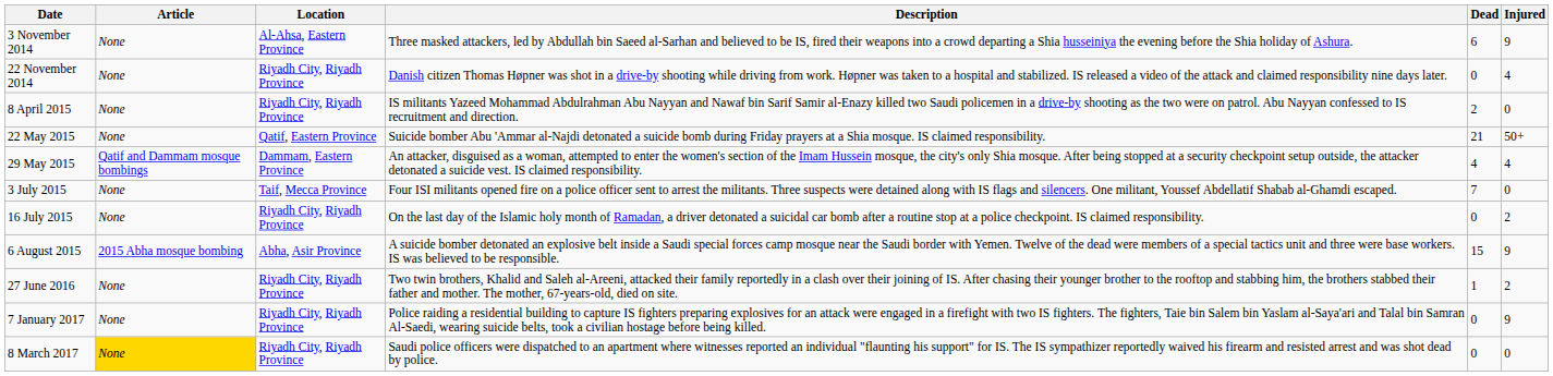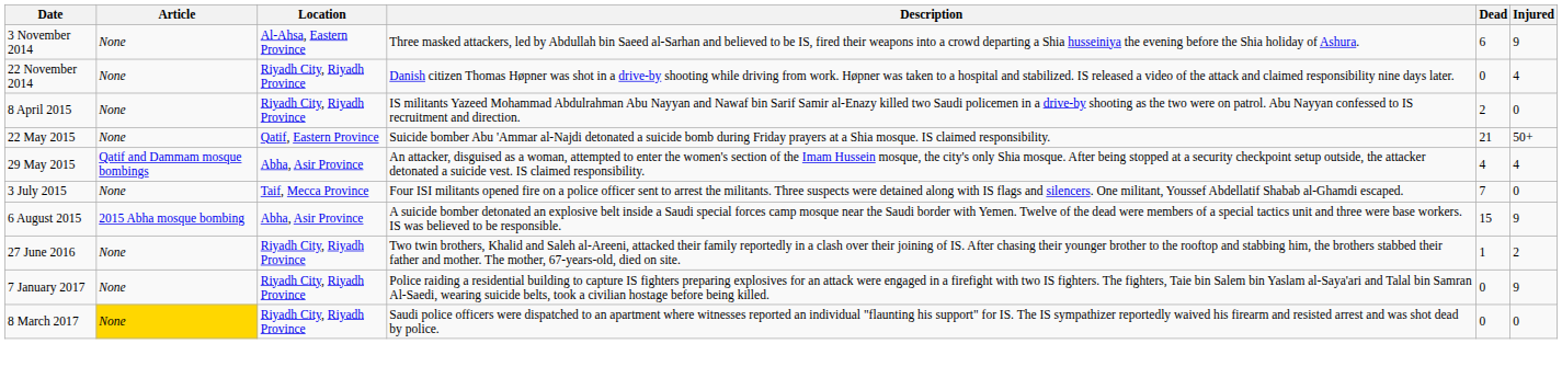 <table class="wikitable">
 <tr>
 <th>Date</th>
 <th>Article</th>
 <th>Location</th>
 <th>Description</th>
 <th>Dead</th>
 <th>Injured</th>
 </tr>
 <tr>
 <td>3 November 2014</td>
 <td><em>None</em></td>
 <td><a href='#'>Al-Ahsa</a>, <a href='#'>Eastern Province</a></td>
 <td>Three masked attackers, led by Abdullah bin Saeed al-Sarhan and believed to be IS, fired their weapons into a crowd departing a Shia <a href='#'>husseiniya</a> the evening before the Shia holiday of <a href='#'>Ashura</a>.</td>
 <td>6</td>
 <td>9</td>
 </tr>
 <tr>
 <td>22 November 2014</td>
 <td><em>None</em></td>
 <td><a href='#'>Riyadh City</a>, <a href='#'>Riyadh Province</a></td>
 <td><a href='#'>Danish</a> citizen Thomas Høpner was shot in a <a href='#'>drive-by</a> shooting while driving from work. Høpner was taken to a hospital and stabilized. IS released a video of the attack and claimed responsibility nine days later.</td>
 <td>0</td>
 <td>4</td>
 </tr>
 <tr>
 <td>8 April 2015</td>
 <td><em>None</em></td>
 <td><a href='#'>Riyadh City</a>, <a href='#'>Riyadh Province</a></td>
 <td>IS militants Yazeed Mohammad Abdulrahman Abu Nayyan and Nawaf bin Sarif Samir al-Enazy killed two Saudi policemen in a <a href='#'>drive-by</a> shooting as the two were on patrol. Abu Nayyan confessed to IS recruitment and direction.</td>
 <td>2</td>
 <td>0</td>
 </tr>
 <tr>
 <td>22 May 2015</td>
 <td><em>None</em></td>
 <td><a href='#'>Qatif</a>, <a href='#'>Eastern Province</a></td>
 <td>Suicide bomber Abu 'Ammar al-Najdi detonated a suicide bomb during Friday prayers at a Shia mosque. IS claimed responsibility.</td>
 <td>21</td>
 <td>50+</td>
 </tr>
 <tr>
 <td>29 May 2015</td>
 <td><a href='#'>Qatif and Dammam mosque bombings</a></td>
-<td><a href='#'>Dammam</a>, <a href='#'>Eastern Province</a></td>
+<td><a href='#'>Abha</a>, <a href='#'>Asir Province</a></td>
 <td>An attacker, disguised as a woman, attempted to enter the women's section of the <a href='#'>Imam Hussein</a> mosque, the city's only Shia mosque. After being stopped at a security checkpoint setup outside, the attacker detonated a suicide vest. IS claimed responsibility.</td>
 <td>4</td>
 <td>4</td>
 </tr>
 <tr>
 <td>3 July 2015</td>
 <td><em>None</em></td>
 <td><a href='#'>Taif</a>, <a href='#'>Mecca Province</a></td>
 <td>Four ISI militants opened fire on a police officer sent to arrest the militants. Three suspects were detained along with IS flags and <a href='#'>silencers</a>. One militant, Youssef Abdellatif Shabab al-Ghamdi escaped.</td>
 <td>7</td>
 <td>0</td>
-</tr>
-<tr>
-<td>16 July 2015</td>
-<td><em>None</em></td>
-<td><a href='#'>Riyadh City</a>, <a href='#'>Riyadh Province</a></td>
-<td>On the last day of the Islamic holy month of <a href='#'>Ramadan</a>, a driver detonated a suicidal car bomb after a routine stop at a police checkpoint. IS claimed responsibility.</td>
-<td>0</td>
-<td>2</td>
 </tr>
 <tr>
 <td>6 August 2015</td>
 <td><a href='#'>2015 Abha mosque bombing</a></td>
 <td><a href='#'>Abha</a>, <a href='#'>Asir Province</a></td>
 <td>A suicide bomber detonated an explosive belt inside a Saudi special forces camp mosque near the Saudi border with Yemen. Twelve of the dead were members of a special tactics unit and three were base workers. IS was believed to be responsible.</td>
 <td>15</td>
 <td>9</td>
 </tr>
 <tr>
 <td>27 June 2016</td>
 <td><em>None</em></td>
 <td><a href='#'>Riyadh City</a>, <a href='#'>Riyadh Province</a></td>
 <td>Two twin brothers, Khalid and Saleh al-Areeni, attacked their family reportedly in a clash over their joining of IS. After chasing their younger brother to the rooftop and stabbing him, the brothers stabbed their father and mother. The mother, 67-years-old, died on site.</td>
 <td>1</td>
 <td>2</td>
 </tr>
 <tr>
 <td>7 January 2017</td>
 <td><em>None</em></td>
 <td><a href='#'>Riyadh City</a>, <a href='#'>Riyadh Province</a></td>
 <td>Police raiding a residential building to capture IS fighters preparing explosives for an attack were engaged in a firefight with two IS fighters. The fighters, Taie bin Salem bin Yaslam al-Saya'ari and Talal bin Samran Al-Saedi, wearing suicide belts, took a civilian hostage before being killed.</td>
 <td>0</td>
 <td>9</td>
 </tr>
 <tr>
 <td>8 March 2017</td>
 <td style="background: gold;"><em>None</em></td>
 <td><a href='#'>Riyadh City</a>, <a href='#'>Riyadh Province</a></td>
 <td>Saudi police officers were dispatched to an apartment where witnesses reported an individual "flaunting his support" for IS. The IS sympathizer reportedly waived his firearm and resisted arrest and was shot dead by police.</td>
 <td>0</td>
 <td>0</td>
 </tr>
 </table>
